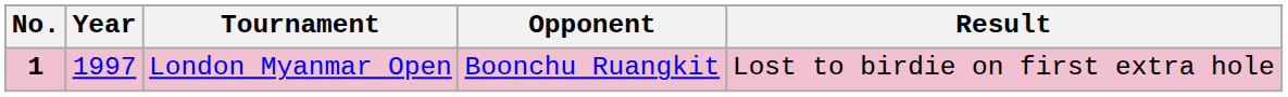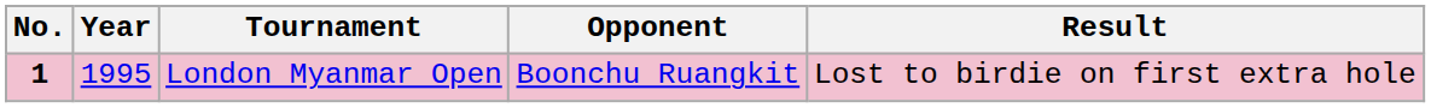 <table class="wikitable" style="font-size:95%;">
 <tr>
 <th>No.</th>
 <th>Year</th>
 <th>Tournament</th>
 <th>Opponent</th>
 <th>Result</th>
 </tr>
 <tr style="background:#F2C1D1;">
 <td align=center><strong>1</strong></td>
-<td><a href='#'>1997</a></td>
+<td><a href='#'>1995</a></td>
 <td><a href='#'>London Myanmar Open</a></td>
 <td> <a href='#'>Boonchu Ruangkit</a></td>
 <td>Lost to birdie on first extra hole</td>
 </tr>
 </table>
